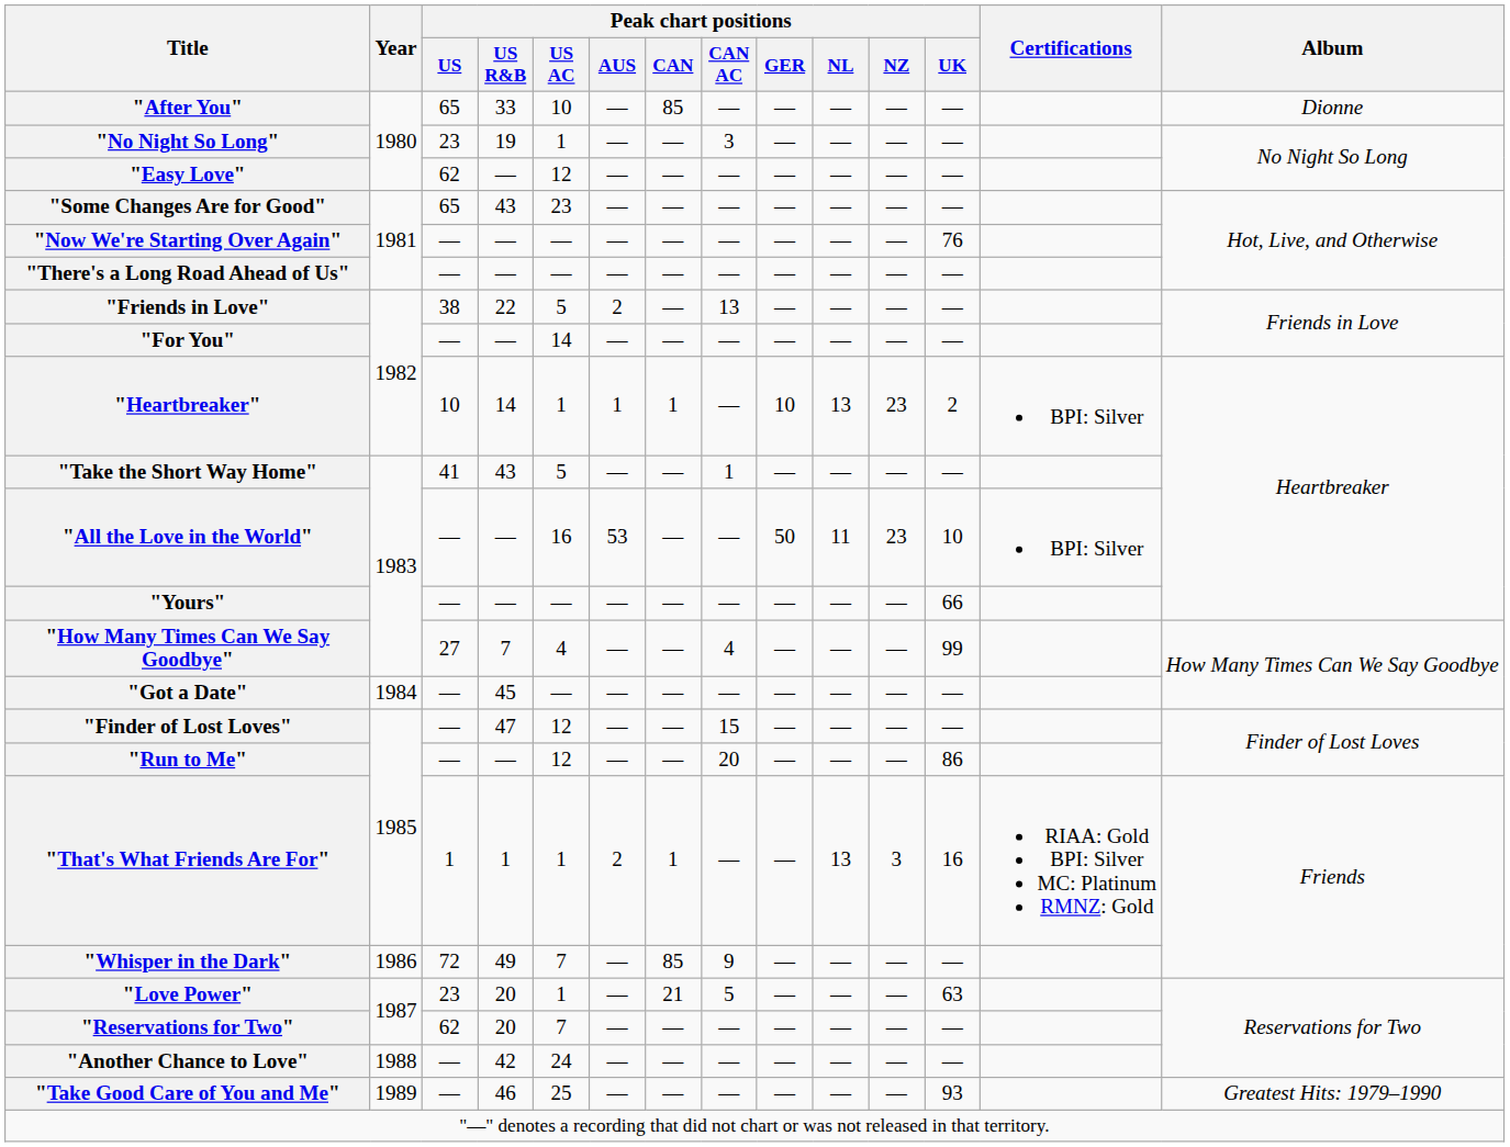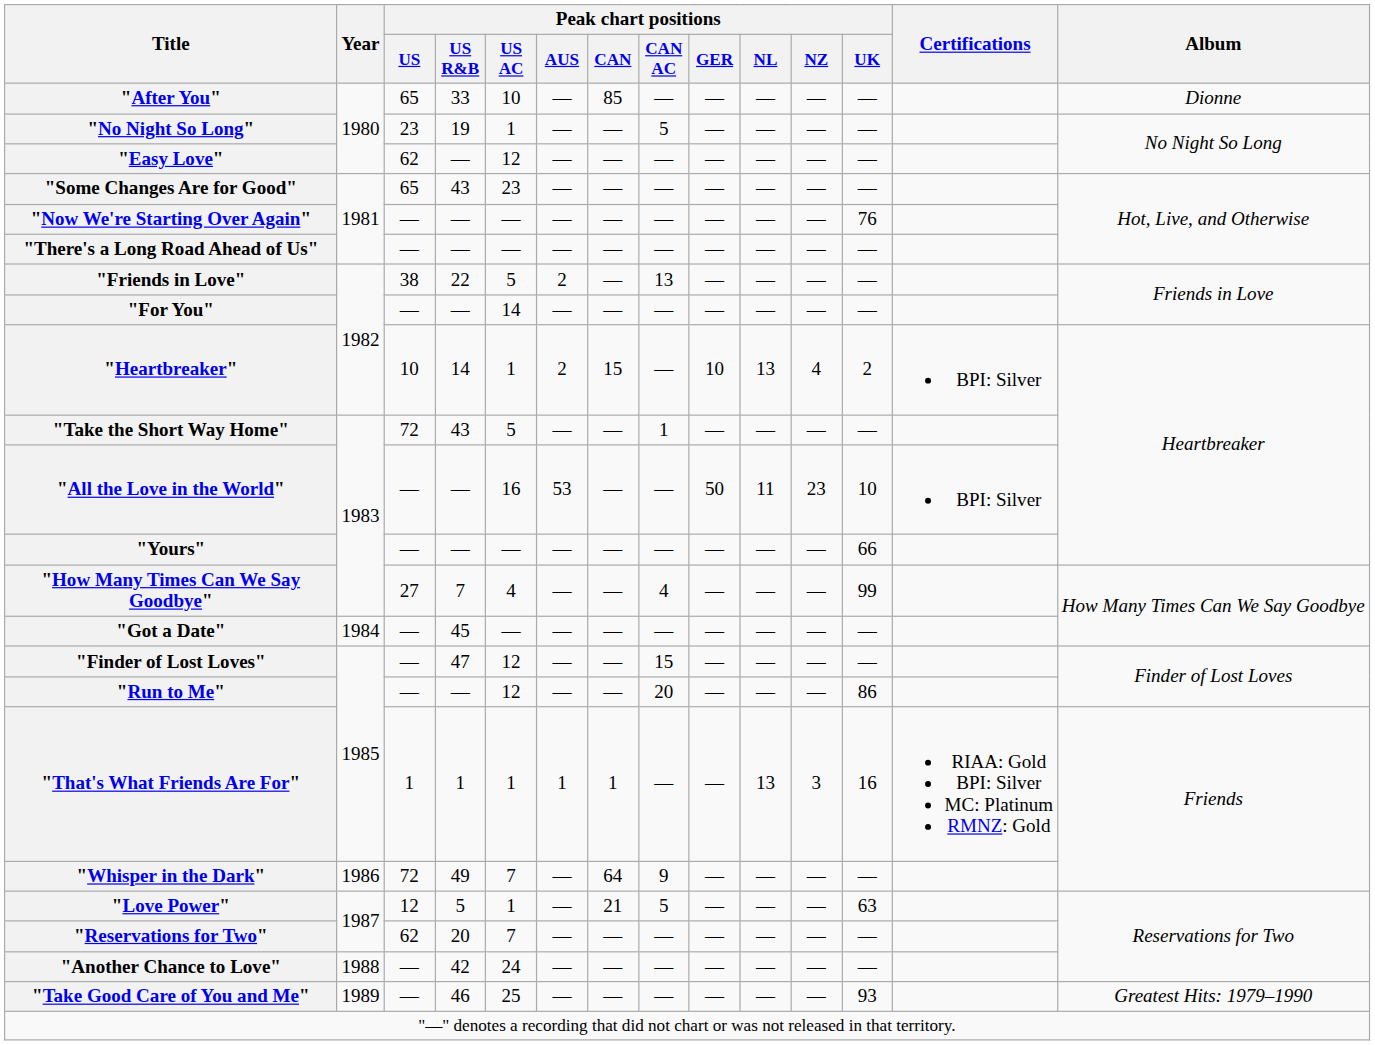 <table class="wikitable plainrowheaders" style="text-align:center;" border="1">
 <tr>
 <th scope="col" rowspan="2" style="width:17em;">Title</th>
 <th scope="col" rowspan="2">Year</th>
 <th scope="col" colspan="10">Peak chart positions</th>
 <th scope="col" rowspan="2"><a href='#'>Certifications</a></th>
 <th scope="col" rowspan="2">Album</th>
 </tr>
 <tr>
 <th scope="col" style="width:2.5em;font-size:90%;"><a href='#'>US</a><br></th>
 <th scope="col" style="width:2.5em;font-size:90%;"><a href='#'>US<br>R&B</a><br></th>
 <th scope="col" style="width:2.5em;font-size:90%;"><a href='#'>US<br>AC</a><br></th>
 <th scope="col" style="width:2.5em;font-size:90%;"><a href='#'>AUS</a><br></th>
 <th scope="col" style="width:2.5em;font-size:90%;"><a href='#'>CAN</a><br></th>
 <th scope="col" style="width:2.5em;font-size:90%;"><a href='#'>CAN<br>AC</a><br></th>
 <th scope="col" style="width:2.5em;font-size:90%;"><a href='#'>GER</a><br></th>
 <th scope="col" style="width:2.5em;font-size:90%;"><a href='#'>NL</a><br></th>
 <th scope="col" style="width:2.5em;font-size:90%;"><a href='#'>NZ</a><br></th>
 <th scope="col" style="width:2.5em;font-size:90%;"><a href='#'>UK</a><br></th>
 </tr>
 <tr>
 <th scope="row">"<a href='#'>After You</a>"</th>
 <td rowspan="3">1980</td>
 <td>65</td>
 <td>33</td>
 <td>10</td>
 <td>—</td>
 <td>85</td>
 <td>—</td>
 <td>—</td>
 <td>—</td>
 <td>—</td>
 <td>—</td>
 <td></td>
 <td><em>Dionne</em></td>
 </tr>
 <tr>
 <th scope="row">"<a href='#'>No Night So Long</a>"</th>
 <td>23</td>
 <td>19</td>
 <td>1</td>
 <td>—</td>
 <td>—</td>
-<td>3</td>
+<td>5</td>
 <td>—</td>
 <td>—</td>
 <td>—</td>
 <td>—</td>
 <td></td>
 <td rowspan="2"><em>No Night So Long</em></td>
 </tr>
 <tr>
 <th scope="row">"<a href='#'>Easy Love</a>"</th>
 <td>62</td>
 <td>—</td>
 <td>12</td>
 <td>—</td>
 <td>—</td>
 <td>—</td>
 <td>—</td>
 <td>—</td>
 <td>—</td>
 <td>—</td>
 <td></td>
 </tr>
 <tr>
 <th scope="row">"Some Changes Are for Good"</th>
 <td rowspan="3">1981</td>
 <td>65</td>
 <td>43</td>
 <td>23</td>
 <td>—</td>
 <td>—</td>
 <td>—</td>
 <td>—</td>
 <td>—</td>
 <td>—</td>
 <td>—</td>
 <td></td>
 <td rowspan="3"><em>Hot, Live, and Otherwise</em></td>
 </tr>
 <tr>
 <th scope="row">"<a href='#'>Now We're Starting Over Again</a>"</th>
 <td>—</td>
 <td>—</td>
 <td>—</td>
 <td>—</td>
 <td>—</td>
 <td>—</td>
 <td>—</td>
 <td>—</td>
 <td>—</td>
 <td>76</td>
 <td></td>
 </tr>
 <tr>
 <th scope="row">"There's a Long Road Ahead of Us"</th>
 <td>—</td>
 <td>—</td>
 <td>—</td>
 <td>—</td>
 <td>—</td>
 <td>—</td>
 <td>—</td>
 <td>—</td>
 <td>—</td>
 <td>—</td>
 <td></td>
 </tr>
 <tr>
 <th scope="row">"Friends in Love" <br></th>
 <td rowspan="3">1982</td>
 <td>38</td>
 <td>22</td>
 <td>5</td>
 <td>2</td>
 <td>—</td>
 <td>13</td>
 <td>—</td>
 <td>—</td>
 <td>—</td>
 <td>—</td>
 <td></td>
 <td rowspan="2"><em>Friends in Love</em></td>
 </tr>
 <tr>
 <th scope="row">"For You"</th>
 <td>—</td>
 <td>—</td>
 <td>14</td>
 <td>—</td>
 <td>—</td>
 <td>—</td>
 <td>—</td>
 <td>—</td>
 <td>—</td>
 <td>—</td>
 <td></td>
 </tr>
 <tr>
 <th scope="row">"<a href='#'>Heartbreaker</a>"</th>
 <td>10</td>
 <td>14</td>
 <td>1</td>
-<td>1</td>
-<td>1</td>
+<td>2</td>
+<td>15</td>
 <td>—</td>
 <td>10</td>
 <td>13</td>
-<td>23</td>
+<td>4</td>
 <td>2</td>
 <td><br><ul><li>BPI: Silver</li></ul></td>
 <td rowspan="4"><em>Heartbreaker</em></td>
 </tr>
 <tr>
 <th scope="row">"Take the Short Way Home"</th>
 <td rowspan="4">1983</td>
-<td>41</td>
+<td>72</td>
 <td>43</td>
 <td>5</td>
 <td>—</td>
 <td>—</td>
 <td>1</td>
 <td>—</td>
 <td>—</td>
 <td>—</td>
 <td>—</td>
 <td></td>
 </tr>
 <tr>
 <th scope="row">"<a href='#'>All the Love in the World</a>"</th>
 <td>—</td>
 <td>—</td>
 <td>16</td>
 <td>53</td>
 <td>—</td>
 <td>—</td>
 <td>50</td>
 <td>11</td>
 <td>23</td>
 <td>10</td>
 <td><br><ul><li>BPI: Silver</li></ul></td>
 </tr>
 <tr>
 <th scope="row">"Yours"</th>
 <td>—</td>
 <td>—</td>
 <td>—</td>
 <td>—</td>
 <td>—</td>
 <td>—</td>
 <td>—</td>
 <td>—</td>
 <td>—</td>
 <td>66</td>
 <td></td>
 </tr>
 <tr>
 <th scope="row">"<a href='#'>How Many Times Can We Say Goodbye</a>" <br></th>
 <td>27</td>
 <td>7</td>
 <td>4</td>
 <td>—</td>
 <td>—</td>
 <td>4</td>
 <td>—</td>
 <td>—</td>
 <td>—</td>
 <td>99</td>
 <td></td>
 <td rowspan="2"><em>How Many Times Can We Say Goodbye</em></td>
 </tr>
 <tr>
 <th scope="row">"Got a Date"</th>
 <td>1984</td>
 <td>—</td>
 <td>45</td>
 <td>—</td>
 <td>—</td>
 <td>—</td>
 <td>—</td>
 <td>—</td>
 <td>—</td>
 <td>—</td>
 <td>—</td>
 <td></td>
 </tr>
 <tr>
 <th scope="row">"Finder of Lost Loves" <br></th>
 <td rowspan="3">1985</td>
 <td>—</td>
 <td>47</td>
 <td>12</td>
 <td>—</td>
 <td>—</td>
 <td>15</td>
 <td>—</td>
 <td>—</td>
 <td>—</td>
 <td>—</td>
 <td></td>
 <td rowspan="2"><em>Finder of Lost Loves</em></td>
 </tr>
 <tr>
 <th scope="row">"<a href='#'>Run to Me</a>" <br></th>
 <td>—</td>
 <td>—</td>
 <td>12</td>
 <td>—</td>
 <td>—</td>
 <td>20</td>
 <td>—</td>
 <td>—</td>
 <td>—</td>
 <td>86</td>
 <td></td>
 </tr>
 <tr>
 <th scope="row">"<a href='#'>That's What Friends Are For</a>" <br></th>
 <td>1</td>
 <td>1</td>
 <td>1</td>
-<td>2</td>
+<td>1</td>
 <td>1</td>
 <td>—</td>
 <td>—</td>
 <td>13</td>
 <td>3</td>
 <td>16</td>
 <td><br><ul><li>RIAA: Gold</li><li>BPI: Silver</li><li>MC: Platinum</li><li><a href='#'>RMNZ</a>: Gold</li></ul></td>
 <td rowspan="2"><em>Friends</em></td>
 </tr>
 <tr>
 <th scope="row">"<a href='#'>Whisper in the Dark</a>"</th>
 <td>1986</td>
 <td>72</td>
 <td>49</td>
 <td>7</td>
 <td>—</td>
-<td>85</td>
+<td>64</td>
 <td>9</td>
 <td>—</td>
 <td>—</td>
 <td>—</td>
 <td>—</td>
 <td></td>
 </tr>
 <tr>
 <th scope="row">"<a href='#'>Love Power</a>" <br></th>
 <td rowspan="2">1987</td>
-<td>23</td>
-<td>20</td>
+<td>12</td>
+<td>5</td>
 <td>1</td>
 <td>—</td>
 <td>21</td>
 <td>5</td>
 <td>—</td>
 <td>—</td>
 <td>—</td>
 <td>63</td>
 <td></td>
 <td rowspan="3"><em>Reservations for Two</em></td>
 </tr>
 <tr>
 <th scope="row">"<a href='#'>Reservations for Two</a>" <br></th>
 <td>62</td>
 <td>20</td>
 <td>7</td>
 <td>—</td>
 <td>—</td>
 <td>—</td>
 <td>—</td>
 <td>—</td>
 <td>—</td>
 <td>—</td>
 <td></td>
 </tr>
 <tr>
 <th scope="row">"Another Chance to Love" <br></th>
 <td>1988</td>
 <td>—</td>
 <td>42</td>
 <td>24</td>
 <td>—</td>
 <td>—</td>
 <td>—</td>
 <td>—</td>
 <td>—</td>
 <td>—</td>
 <td>—</td>
 <td></td>
 </tr>
 <tr>
 <th scope="row">"<a href='#'>Take Good Care of You and Me</a>" <br></th>
 <td>1989</td>
 <td>—</td>
 <td>46</td>
 <td>25</td>
 <td>—</td>
 <td>—</td>
 <td>—</td>
 <td>—</td>
 <td>—</td>
 <td>—</td>
 <td>93</td>
 <td></td>
 <td rowspan="1"><em>Greatest Hits: 1979–1990</em></td>
 </tr>
 <tr>
 <td colspan="14" style="font-size:90%">"—" denotes a recording that did not chart or was not released in that territory.</td>
 </tr>
 </table>
